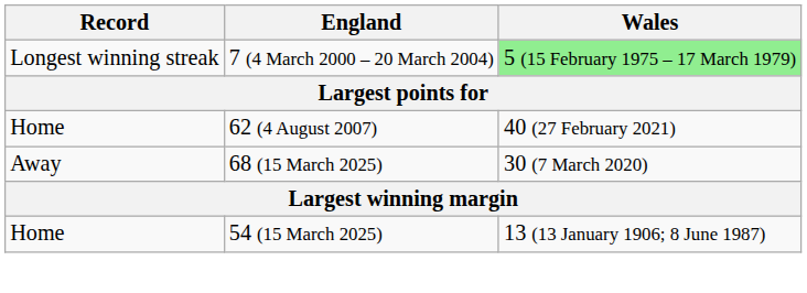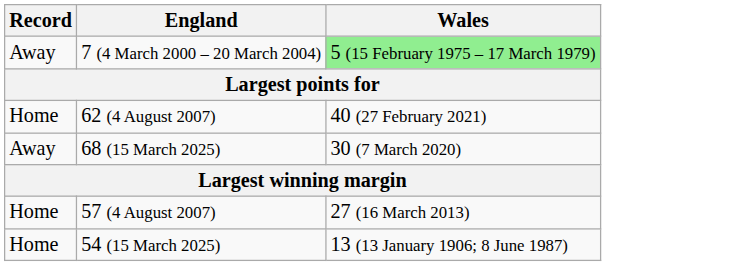 <table class="wikitable">
 <tr>
 <th>Record</th>
 <th>England</th>
 <th>Wales</th>
 </tr>
 <tr>
-<td>Longest winning streak</td>
+<td>Away</td>
 <td>7 <small>(4 March 2000 – 20 March 2004)</small></td>
 <td style="background: lightgreen;">5 <small>(15 February 1975 – 17 March 1979)</small></td>
 </tr>
 <tr>
 <th colspan=3 align=center>Largest points for</th>
 </tr>
 <tr>
 <td>Home</td>
 <td>62 <small>(4 August 2007)</small></td>
 <td>40 <small>(27 February 2021)</small></td>
 </tr>
 <tr>
 <td>Away</td>
 <td>68 <small>(15 March 2025)</small></td>
 <td>30 <small>(7 March 2020)</small></td>
 </tr>
 <tr>
 <th colspan=3 align=center>Largest winning margin</th>
 </tr>
 <tr>
 <td>Home</td>
+<td>57 <small>(4 August 2007)</small></td>
+<td>27 <small>(16 March 2013)</small></td>
+</tr>
+<tr>
+<td>Home</td>
 <td>54 <small>(15 March 2025)</small></td>
 <td>13 <small>(13 January 1906; 8 June 1987)</small></td>
 </tr>
 </table>
